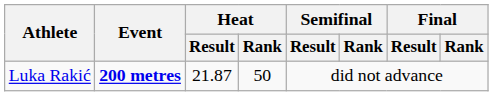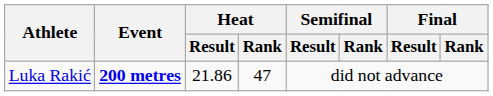 <table class="wikitable" style="font-size:90%">
 <tr>
 <th rowspan="2">Athlete</th>
 <th rowspan="2">Event</th>
 <th colspan="2">Heat</th>
 <th colspan="2">Semifinal</th>
 <th colspan="2">Final</th>
 </tr>
 <tr style="font-size:95%">
 <th>Result</th>
 <th>Rank</th>
 <th>Result</th>
 <th>Rank</th>
 <th>Result</th>
 <th>Rank</th>
 </tr>
 <tr style=text-align:center>
 <td style=text-align:left><a href='#'>Luka Rakić</a></td>
 <td style=text-align:left><strong><a href='#'>200 metres</a></strong></td>
-<td>21.87</td>
-<td>50</td>
+<td>21.86</td>
+<td>47</td>
 <td colspan="4">did not advance</td>
 </tr>
 </table>
